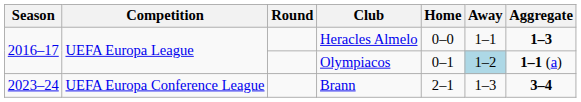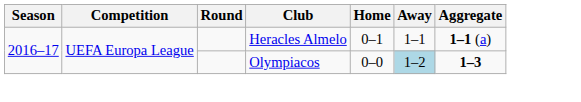 <table class="wikitable">
 <tr>
 <th>Season</th>
 <th>Competition</th>
 <th>Round</th>
 <th>Club</th>
 <th>Home</th>
 <th>Away</th>
 <th>Aggregate</th>
 </tr>
 <tr>
 <td rowspan="2"><a href='#'>2016–17</a></td>
 <td rowspan="2"><a href='#'>UEFA Europa League</a></td>
 <td></td>
 <td> <a href='#'>Heracles Almelo</a></td>
-<td style="text-align:center;">0–0</td>
+<td style="text-align:center;">0–1</td>
 <td style="text-align:center;">1–1</td>
-<td style="text-align:center;"><strong>1–3</strong></td>
+<td style="text-align:center;"><strong>1–1</strong> (<a href='#'>a</a>)</td>
 </tr>
 <tr>
 <td></td>
 <td> <a href='#'>Olympiacos</a></td>
-<td style="text-align:center;">0–1</td>
+<td style="text-align:center;">0–0</td>
 <td style="background: lightblue; text-align:center;">1–2 </td>
-<td style="text-align:center;"><strong>1–1</strong> (<a href='#'>a</a>)</td>
-</tr>
-<tr>
-<td><a href='#'>2023–24</a></td>
-<td><a href='#'>UEFA Europa Conference League</a></td>
-<td></td>
-<td> <a href='#'>Brann</a></td>
-<td style="text-align:center;">2–1</td>
-<td style="text-align:center;">1–3</td>
-<td style="text-align:center;"><strong>3–4</strong></td>
+<td style="text-align:center;"><strong>1–3</strong></td>
 </tr>
 </table>
